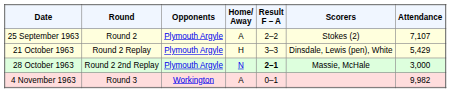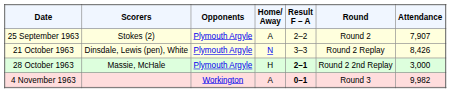 <table border="2" cellpadding="4" style="border-collapse:collapse; text-align:center; font-size:smaller;">
 <tr style="background:#f0f6ff;">
 <th><strong>Date</strong></th>
-<th><strong>Round</strong></th>
+<th><strong>Scorers</strong></th>
 <th><strong>Opponents</strong></th>
 <th><strong>Home/<br>Away</strong></th>
 <th><strong>Result<br>F – A</strong></th>
-<th><strong>Scorers</strong></th>
+<th><strong>Round</strong></th>
 <th><strong>Attendance</strong></th>
 </tr>
 <tr style="background:#ffd;">
 <td>25 September 1963</td>
-<td>Round 2</td>
+<td>Stokes (2)</td>
 <td><a href='#'>Plymouth Argyle</a></td>
 <td>A</td>
 <td>2–2</td>
-<td>Stokes (2)</td>
-<td>7,107</td>
+<td>Round 2</td>
+<td>7,907</td>
 </tr>
 <tr style="background:#ffd;">
 <td>21 October 1963</td>
+<td>Dinsdale, Lewis (pen), White</td>
+<td><a href='#'>Plymouth Argyle</a></td>
+<td><a href='#'>N</a></td>
+<td>3–3</td>
 <td>Round 2 Replay</td>
-<td><a href='#'>Plymouth Argyle</a></td>
-<td>H</td>
-<td>3–3</td>
-<td>Dinsdale, Lewis (pen), White</td>
-<td>5,429</td>
+<td>8,426</td>
 </tr>
 <tr style="background:#dfd;">
 <td>28 October 1963</td>
+<td>Massie, McHale</td>
+<td><a href='#'>Plymouth Argyle</a></td>
+<td>H</td>
+<td><strong>2–1</strong></td>
 <td>Round 2 2nd Replay</td>
-<td><a href='#'>Plymouth Argyle</a></td>
-<td><a href='#'>N</a></td>
-<td><strong>2–1</strong></td>
-<td>Massie, McHale</td>
 <td>3,000</td>
 </tr>
 <tr style="background:#fdd;">
 <td>4 November 1963</td>
-<td>Round 3</td>
+<td></td>
 <td><a href='#'>Workington</a></td>
 <td>A</td>
-<td>0–1</td>
-<td></td>
+<td><strong>0–1</strong></td>
+<td>Round 3</td>
 <td>9,982</td>
 </tr>
 </table>
